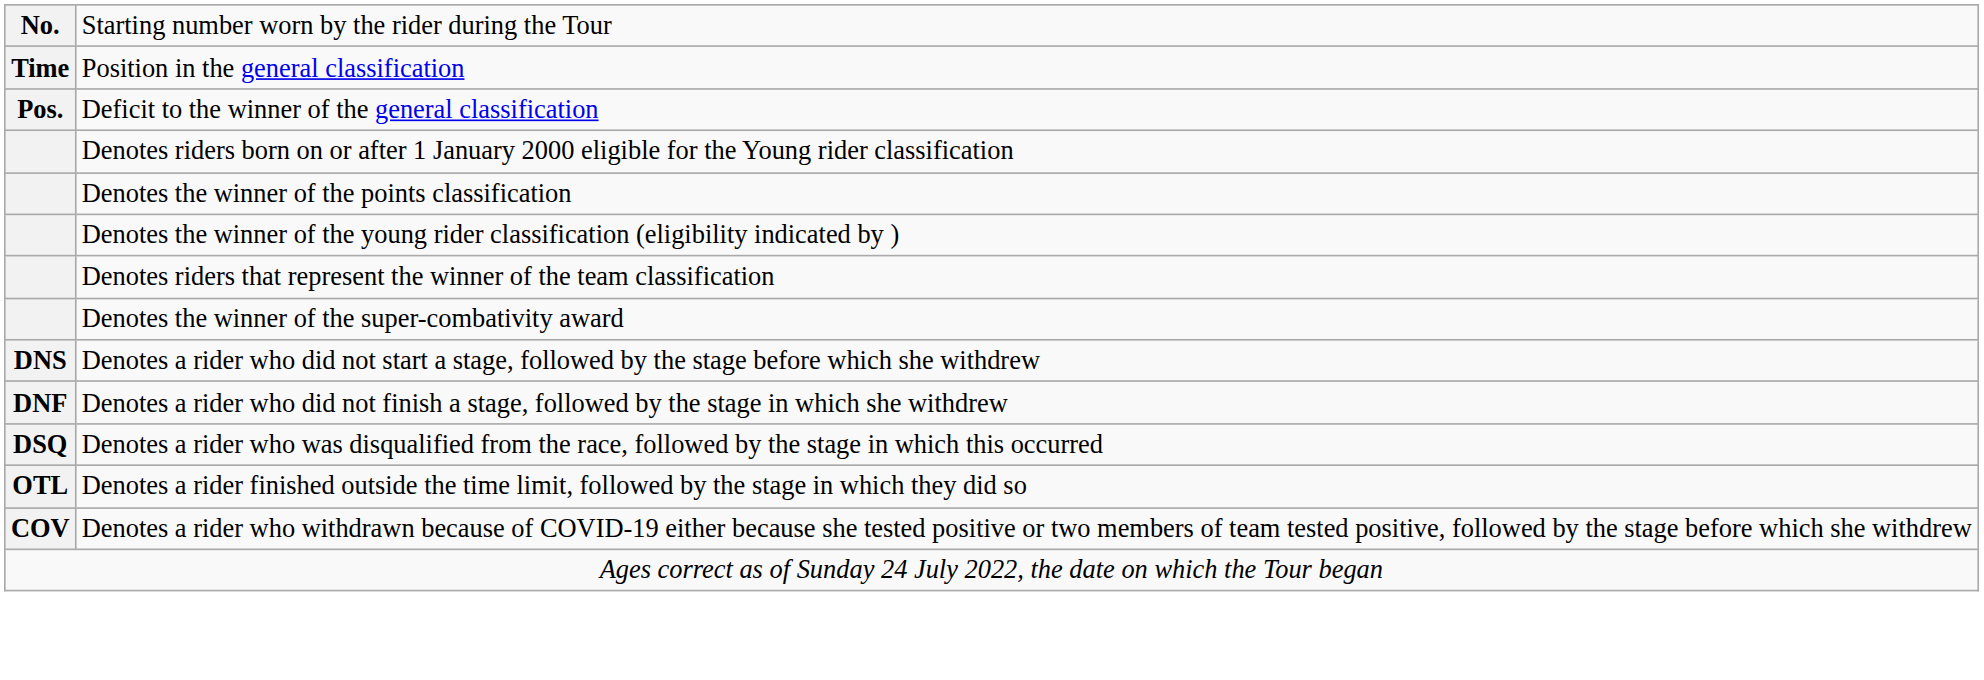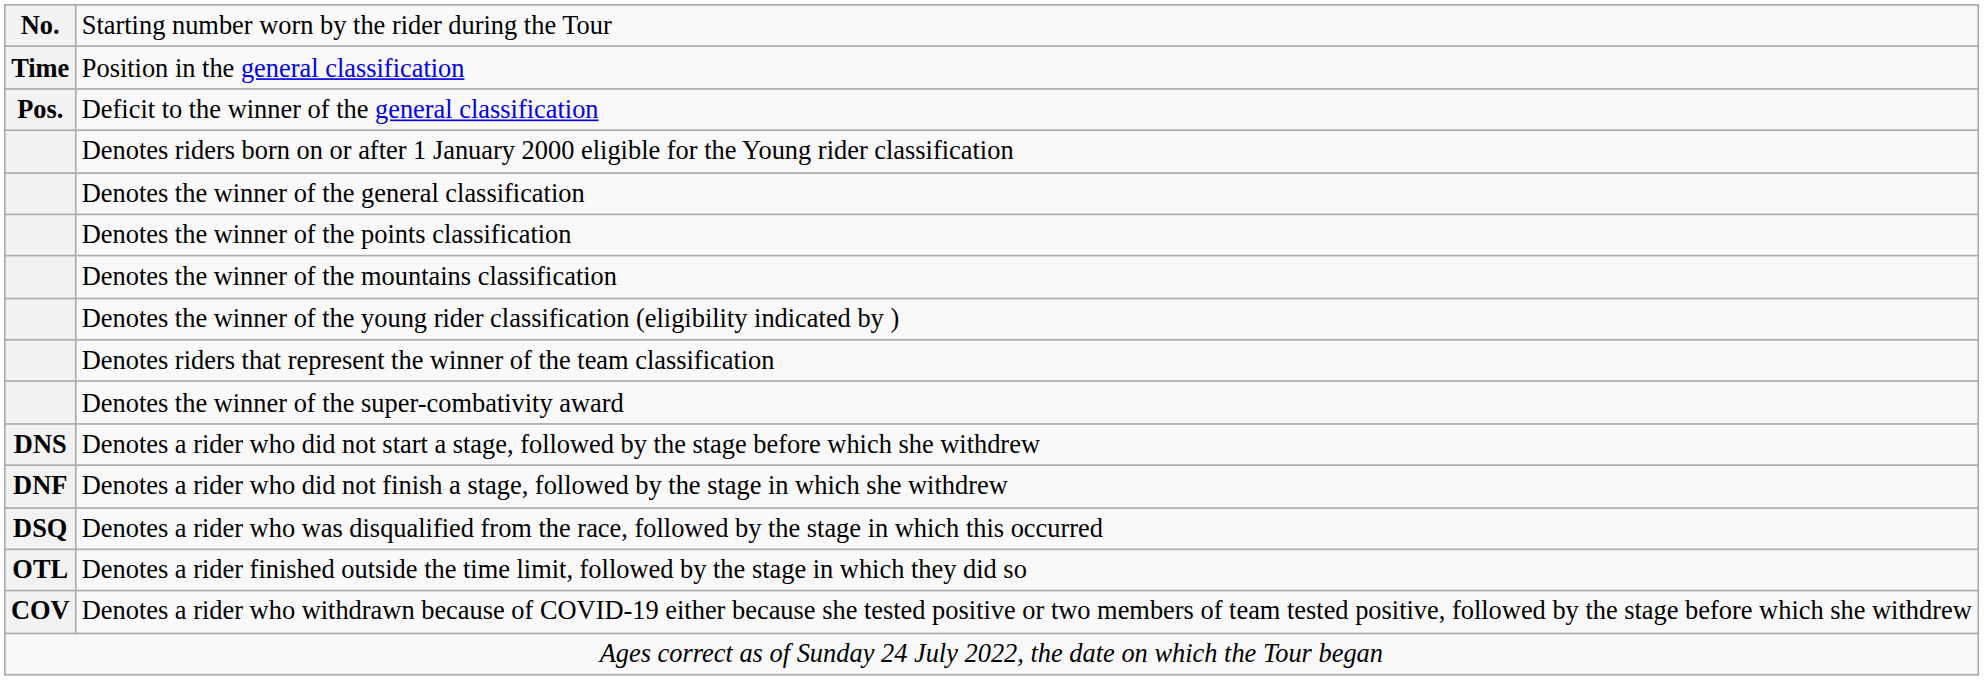 <table class="wikitable">
 <tr>
 <th scope="row" style="text-align:center;">No.</th>
 <td>Starting number worn by the rider during the Tour</td>
 </tr>
 <tr>
 <th scope="row" style="text-align:center;">Time</th>
 <td>Position in the <a href='#'>general classification</a></td>
 </tr>
 <tr>
 <th scope="row" style="text-align:center;">Pos.</th>
 <td>Deficit to the winner of the <a href='#'>general classification</a></td>
 </tr>
 <tr>
 <th scope="row" style="text-align:center;"></th>
 <td>Denotes riders born on or after 1 January 2000 eligible for the Young rider classification</td>
 </tr>
 <tr>
 <th scope="row" style="text-align:center;"></th>
+<td>Denotes the winner of the general classification</td>
+</tr>
+<tr>
+<th scope="row" style="text-align:center;"></th>
 <td>Denotes the winner of the points classification</td>
+</tr>
+<tr>
+<th scope="row" style="text-align:center;"></th>
+<td>Denotes the winner of the mountains classification</td>
 </tr>
 <tr>
 <th scope="row" style="text-align:center;"></th>
 <td>Denotes the winner of the young rider classification (eligibility indicated by )</td>
 </tr>
 <tr>
 <th scope="row" style="text-align:center;"></th>
 <td>Denotes riders that represent the winner of the team classification</td>
 </tr>
 <tr>
 <th scope="row" style="text-align:center;"></th>
 <td>Denotes the winner of the super-combativity award</td>
 </tr>
 <tr>
 <th scope="row" style="text-align:center;">DNS</th>
 <td>Denotes a rider who did not start a stage, followed by the stage before which she withdrew</td>
 </tr>
 <tr>
 <th scope="row" style="text-align:center;">DNF</th>
 <td>Denotes a rider who did not finish a stage, followed by the stage in which she withdrew</td>
 </tr>
 <tr>
 <th scope="row" style="text-align:center;">DSQ</th>
 <td>Denotes a rider who was disqualified from the race, followed by the stage in which this occurred</td>
 </tr>
 <tr>
 <th scope="row" style="text-align:center;">OTL</th>
 <td>Denotes a rider finished outside the time limit, followed by the stage in which they did so</td>
 </tr>
 <tr>
 <th scope="row" style="text-align:center;">COV</th>
 <td>Denotes a rider who withdrawn because of COVID-19 either because she tested positive or two members of team tested positive, followed by the stage before which she withdrew</td>
 </tr>
 <tr>
 <td style="text-align:center;" colspan="2"><em>Ages correct as of Sunday 24 July 2022, the date on which the Tour began</em></td>
 </tr>
 </table>
